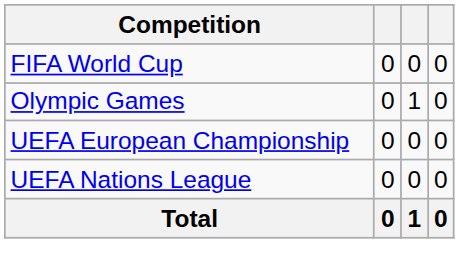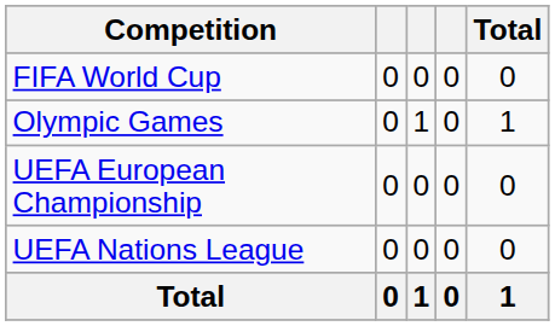 <table class="wikitable" style="width:30%; font-size:90%; text-align:center;">
 <tr>
 <th>Competition</th>
 <th></th>
 <th></th>
 <th></th>
+<th>Total</th>
 </tr>
 <tr>
 <td align=left><a href='#'>FIFA World Cup</a></td>
+<td>0</td>
 <td>0</td>
 <td>0</td>
 <td>0</td>
 </tr>
 <tr>
 <td align="left"><a href='#'>Olympic Games</a></td>
 <td>0</td>
 <td>1</td>
 <td>0</td>
+<td>1</td>
 </tr>
 <tr>
 <td align="left"><a href='#'>UEFA European Championship</a></td>
+<td>0</td>
 <td>0</td>
 <td>0</td>
 <td>0</td>
 </tr>
 <tr>
 <td align="left"><a href='#'>UEFA Nations League</a></td>
 <td>0</td>
 <td>0</td>
 <td>0</td>
+<td>0</td>
 </tr>
 <tr>
 <th>Total</th>
 <th>0</th>
 <th>1</th>
 <th>0</th>
+<th>1</th>
 </tr>
 </table>
